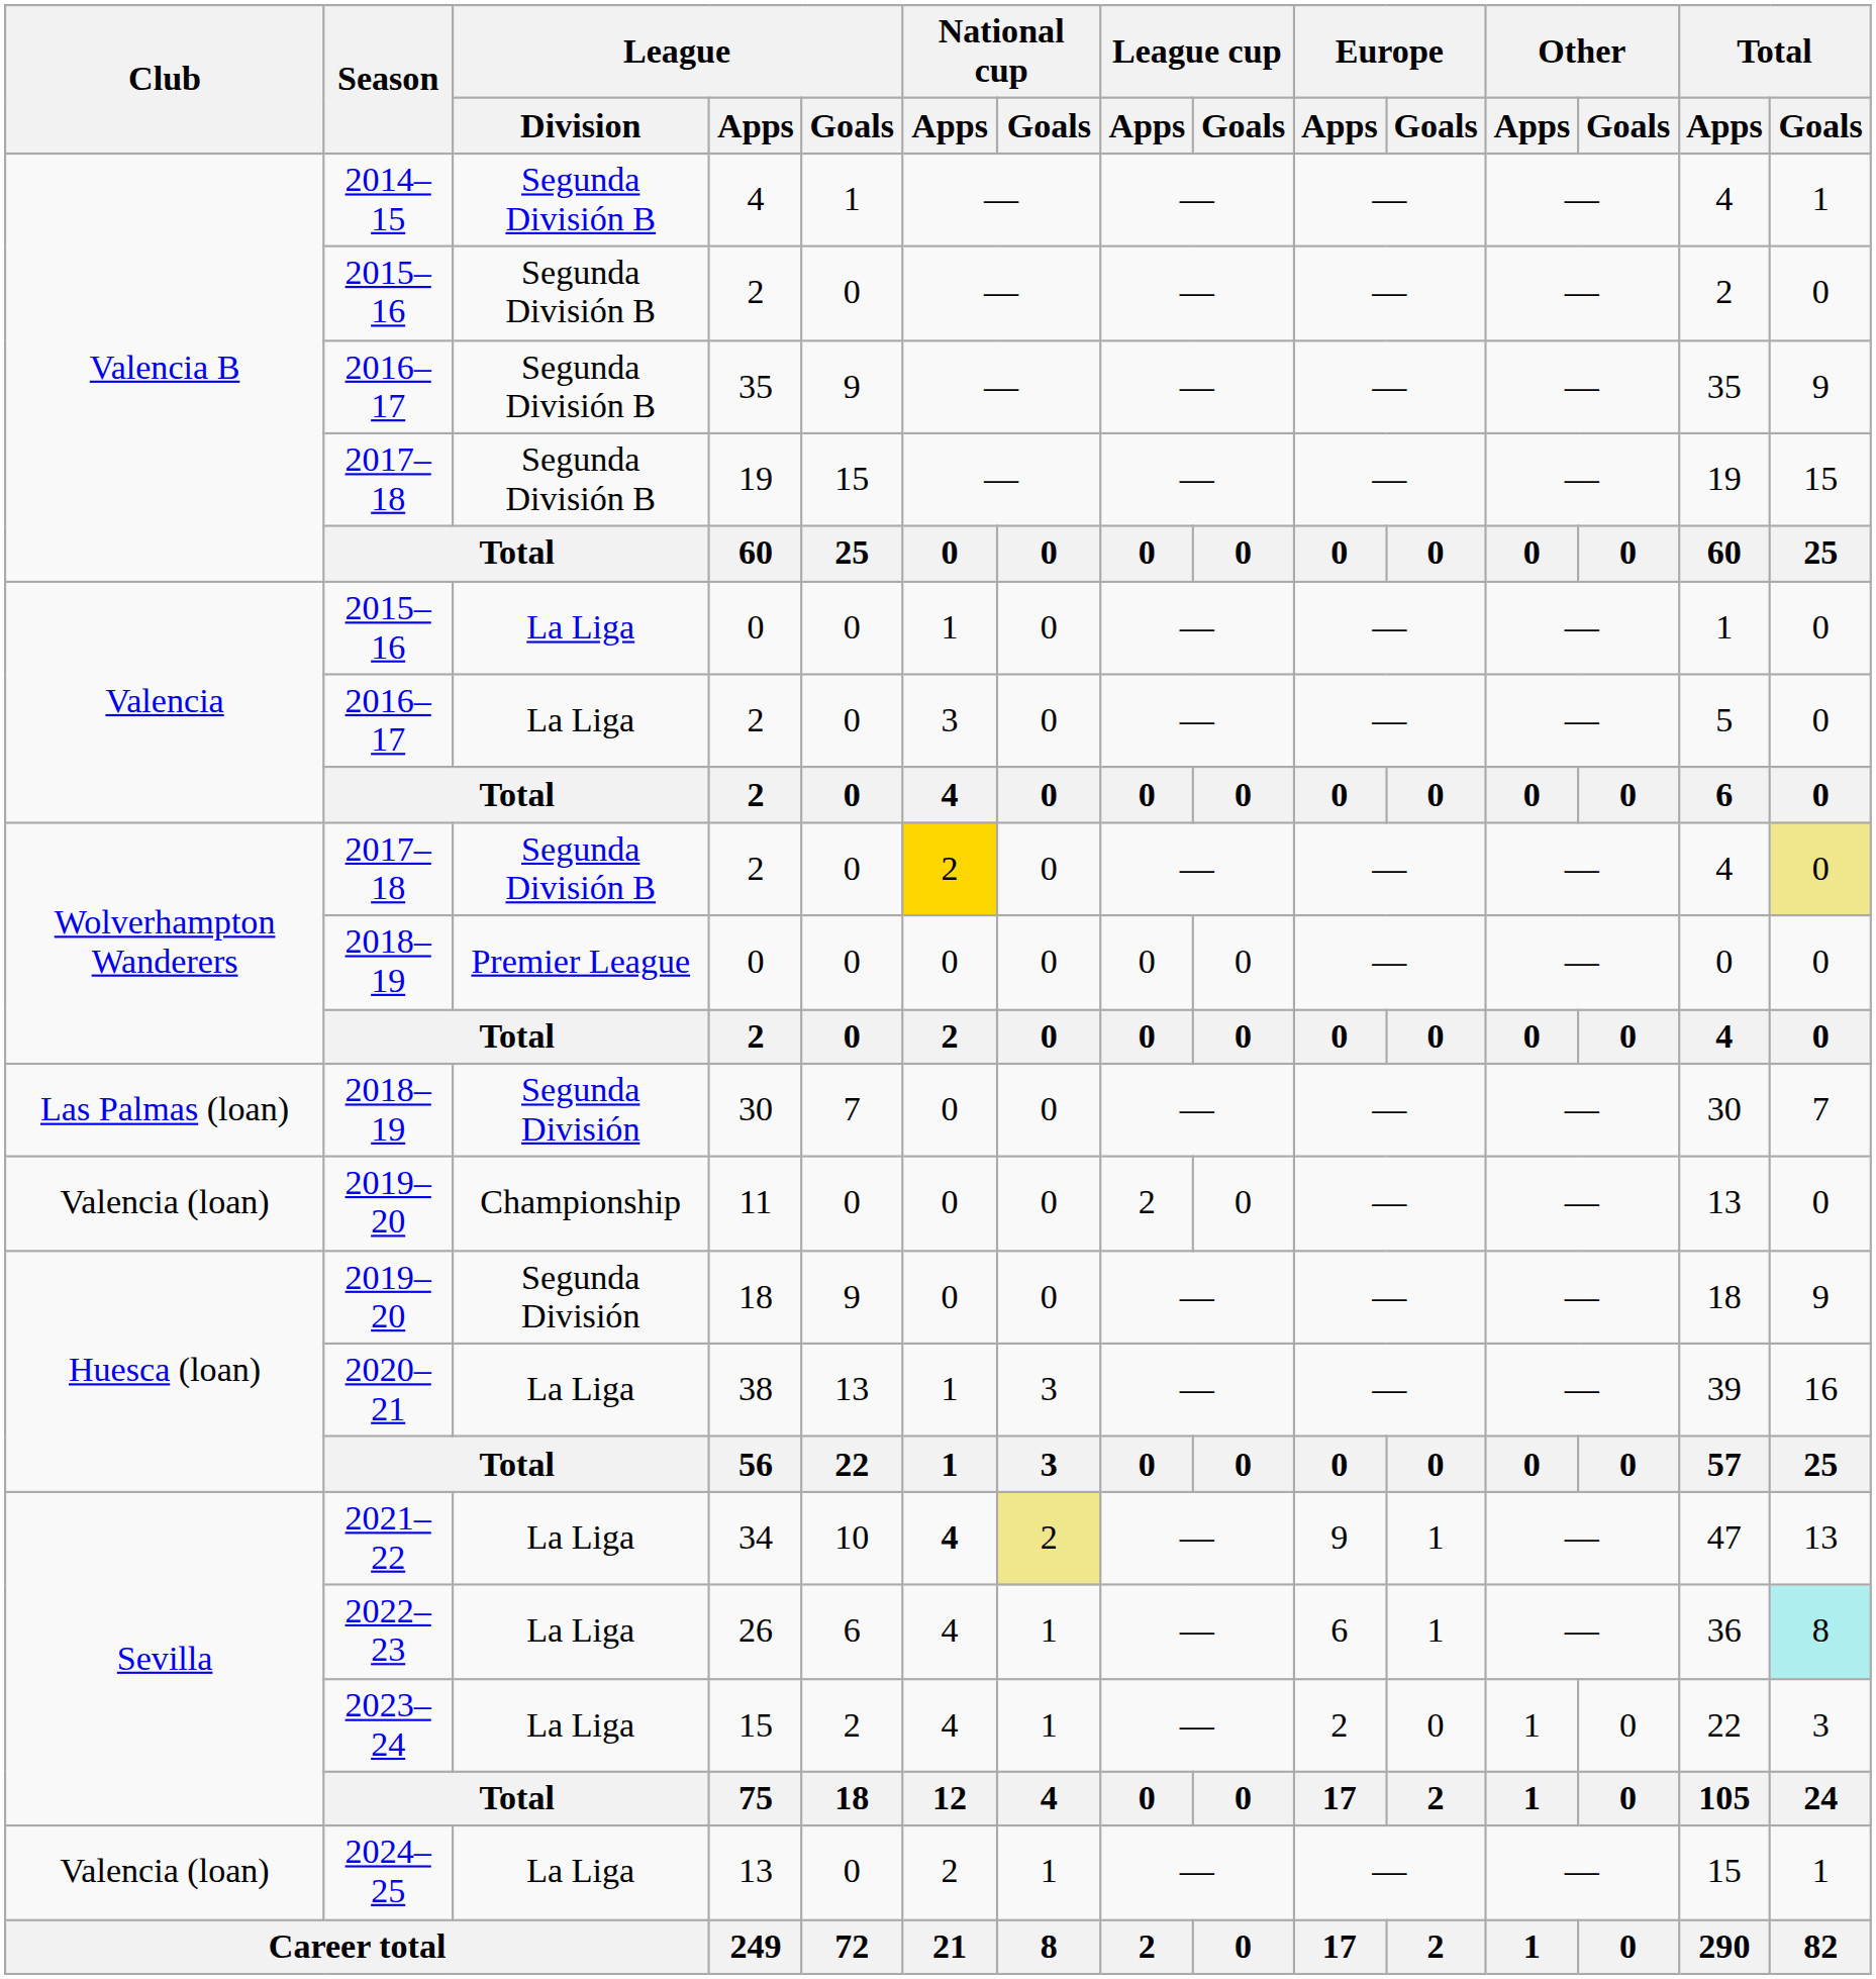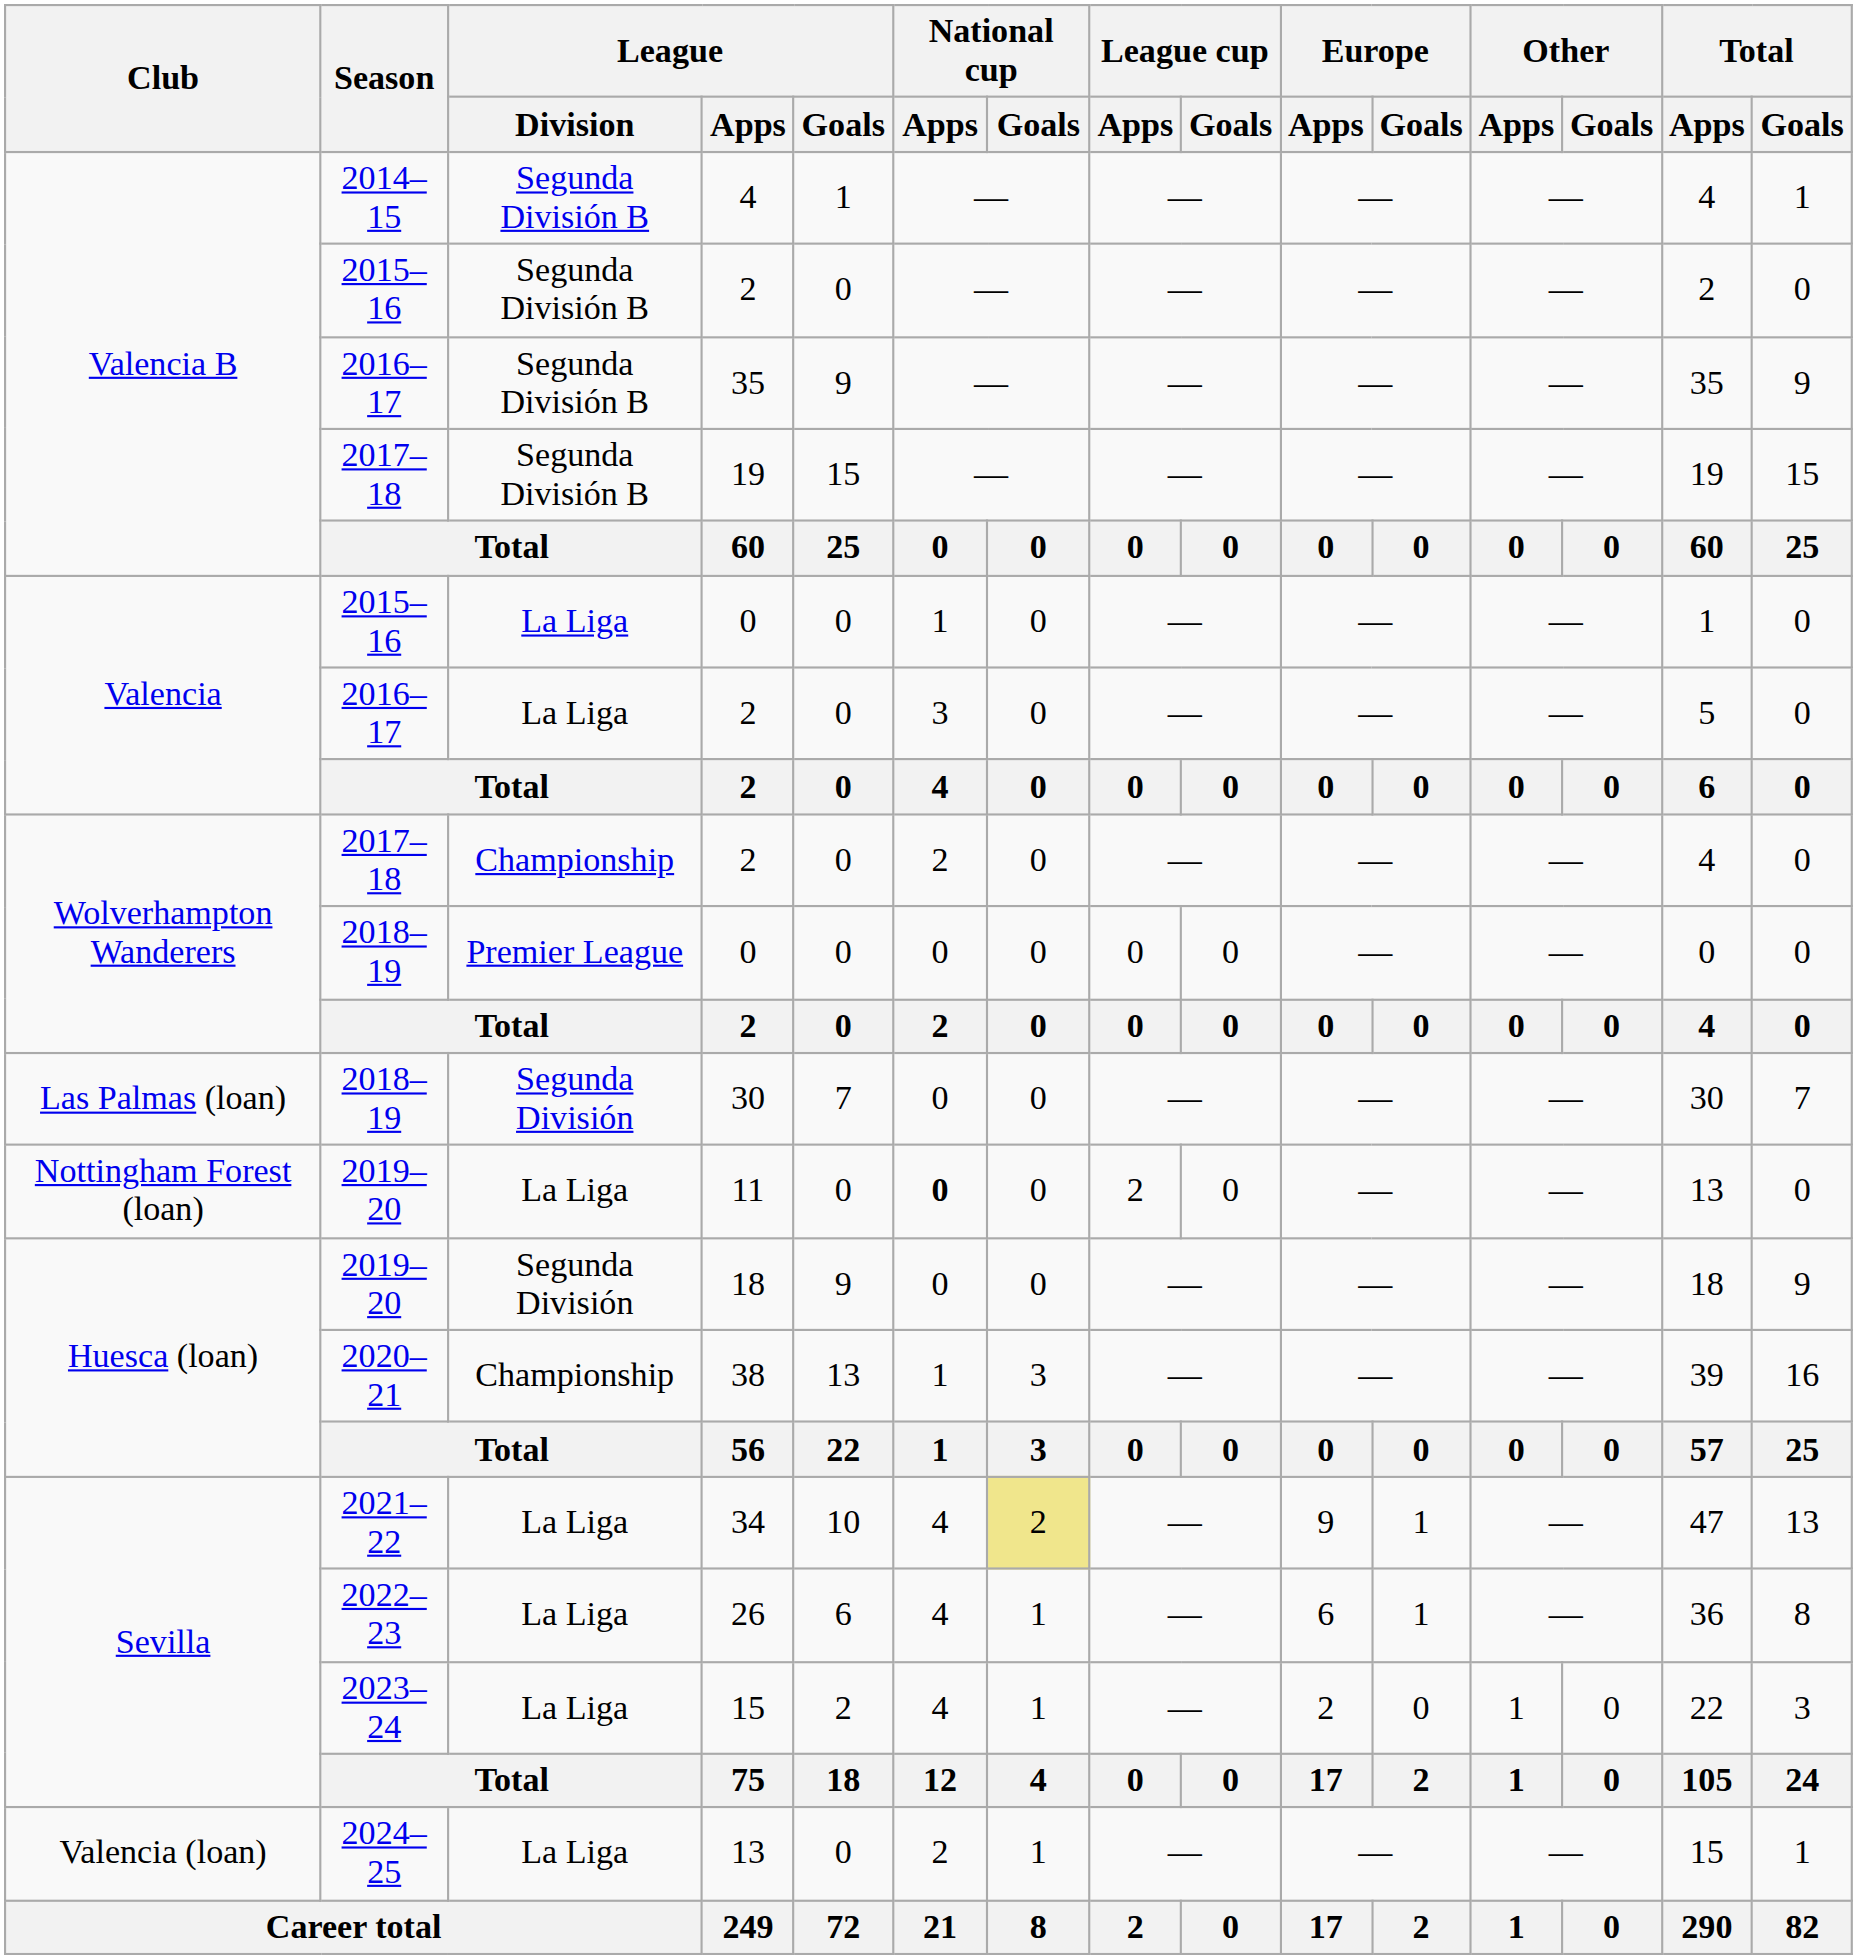 <table class="wikitable" style="text-align: center">
 <tr>
 <th rowspan="2">Club</th>
 <th rowspan="2">Season</th>
 <th colspan="3">League</th>
 <th colspan="2">National cup</th>
 <th colspan="2">League cup</th>
 <th colspan="2">Europe</th>
 <th colspan="2">Other</th>
 <th colspan="2">Total</th>
 </tr>
 <tr>
 <th>Division</th>
 <th>Apps</th>
 <th>Goals</th>
 <th>Apps</th>
 <th>Goals</th>
 <th>Apps</th>
 <th>Goals</th>
 <th>Apps</th>
 <th>Goals</th>
 <th>Apps</th>
 <th>Goals</th>
 <th>Apps</th>
 <th>Goals</th>
 </tr>
 <tr>
 <td rowspan="5"><a href='#'>Valencia B</a></td>
 <td><a href='#'>2014–15</a></td>
 <td><a href='#'>Segunda División B</a></td>
 <td>4</td>
 <td>1</td>
 <td colspan="2">—</td>
 <td colspan="2">—</td>
 <td colspan="2">—</td>
 <td colspan="2">—</td>
 <td>4</td>
 <td>1</td>
 </tr>
 <tr>
 <td><a href='#'>2015–16</a></td>
 <td>Segunda División B</td>
 <td>2</td>
 <td>0</td>
 <td colspan="2">—</td>
 <td colspan="2">—</td>
 <td colspan="2">—</td>
 <td colspan="2">—</td>
 <td>2</td>
 <td>0</td>
 </tr>
 <tr>
 <td><a href='#'>2016–17</a></td>
 <td>Segunda División B</td>
 <td>35</td>
 <td>9</td>
 <td colspan="2">—</td>
 <td colspan="2">—</td>
 <td colspan="2">—</td>
 <td colspan="2">—</td>
 <td>35</td>
 <td>9</td>
 </tr>
 <tr>
 <td><a href='#'>2017–18</a></td>
 <td>Segunda División B</td>
 <td>19</td>
 <td>15</td>
 <td colspan="2">—</td>
 <td colspan="2">—</td>
 <td colspan="2">—</td>
 <td colspan="2">—</td>
 <td>19</td>
 <td>15</td>
 </tr>
 <tr>
 <th colspan="2">Total</th>
 <th>60</th>
 <th>25</th>
 <th>0</th>
 <th>0</th>
 <th>0</th>
 <th>0</th>
 <th>0</th>
 <th>0</th>
 <th>0</th>
 <th>0</th>
 <th>60</th>
 <th>25</th>
 </tr>
 <tr>
 <td rowspan="3"><a href='#'>Valencia</a></td>
 <td><a href='#'>2015–16</a></td>
 <td><a href='#'>La Liga</a></td>
 <td>0</td>
 <td>0</td>
 <td>1</td>
 <td>0</td>
 <td colspan="2">—</td>
 <td colspan="2">—</td>
 <td colspan="2">—</td>
 <td>1</td>
 <td>0</td>
 </tr>
 <tr>
 <td><a href='#'>2016–17</a></td>
 <td>La Liga</td>
 <td>2</td>
 <td>0</td>
 <td>3</td>
 <td>0</td>
 <td colspan="2">—</td>
 <td colspan="2">—</td>
 <td colspan="2">—</td>
 <td>5</td>
 <td>0</td>
 </tr>
 <tr>
 <th colspan="2">Total</th>
 <th>2</th>
 <th>0</th>
 <th>4</th>
 <th>0</th>
 <th>0</th>
 <th>0</th>
 <th>0</th>
 <th>0</th>
 <th>0</th>
 <th>0</th>
 <th>6</th>
 <th>0</th>
 </tr>
 <tr>
 <td rowspan="3"><a href='#'>Wolverhampton Wanderers</a></td>
 <td><a href='#'>2017–18</a></td>
-<td><a href='#'>Segunda División B</a></td>
+<td><a href='#'>Championship</a></td>
 <td>2</td>
 <td>0</td>
-<td style="background: gold;">2</td>
+<td>2</td>
 <td>0</td>
 <td colspan="2">—</td>
 <td colspan="2">—</td>
 <td colspan="2">—</td>
 <td>4</td>
-<td style="background: khaki;">0</td>
+<td>0</td>
 </tr>
 <tr>
 <td><a href='#'>2018–19</a></td>
 <td><a href='#'>Premier League</a></td>
 <td>0</td>
 <td>0</td>
 <td>0</td>
 <td>0</td>
 <td>0</td>
 <td>0</td>
 <td colspan="2">—</td>
 <td colspan="2">—</td>
 <td>0</td>
 <td>0</td>
 </tr>
 <tr>
 <th colspan="2">Total</th>
 <th>2</th>
 <th>0</th>
 <th>2</th>
 <th>0</th>
 <th>0</th>
 <th>0</th>
 <th>0</th>
 <th>0</th>
 <th>0</th>
 <th>0</th>
 <th>4</th>
 <th>0</th>
 </tr>
 <tr>
 <td><a href='#'>Las Palmas</a> (loan)</td>
 <td><a href='#'>2018–19</a></td>
 <td><a href='#'>Segunda División</a></td>
 <td>30</td>
 <td>7</td>
 <td>0</td>
 <td>0</td>
 <td colspan="2">—</td>
 <td colspan="2">—</td>
 <td colspan="2">—</td>
 <td>30</td>
 <td>7</td>
 </tr>
 <tr>
-<td>Valencia (loan)</td>
+<td><a href='#'>Nottingham Forest</a> (loan)</td>
 <td><a href='#'>2019–20</a></td>
-<td>Championship</td>
+<td>La Liga</td>
 <td>11</td>
 <td>0</td>
-<td>0</td>
+<td><strong>0</strong></td>
 <td>0</td>
 <td>2</td>
 <td>0</td>
 <td colspan="2">—</td>
 <td colspan="2">—</td>
 <td>13</td>
 <td>0</td>
 </tr>
 <tr>
 <td rowspan="3"><a href='#'>Huesca</a> (loan)</td>
 <td><a href='#'>2019–20</a></td>
 <td>Segunda División</td>
 <td>18</td>
 <td>9</td>
 <td>0</td>
 <td>0</td>
 <td colspan="2">—</td>
 <td colspan="2">—</td>
 <td colspan="2">—</td>
 <td>18</td>
 <td>9</td>
 </tr>
 <tr>
 <td><a href='#'>2020–21</a></td>
-<td>La Liga</td>
+<td>Championship</td>
 <td>38</td>
 <td>13</td>
 <td>1</td>
 <td>3</td>
 <td colspan="2">—</td>
 <td colspan="2">—</td>
 <td colspan="2">—</td>
 <td>39</td>
 <td>16</td>
 </tr>
 <tr>
 <th colspan="2">Total</th>
 <th>56</th>
 <th>22</th>
 <th>1</th>
 <th>3</th>
 <th>0</th>
 <th>0</th>
 <th>0</th>
 <th>0</th>
 <th>0</th>
 <th>0</th>
 <th>57</th>
 <th>25</th>
 </tr>
 <tr>
 <td rowspan="4"><a href='#'>Sevilla</a></td>
 <td><a href='#'>2021–22</a></td>
 <td>La Liga</td>
 <td>34</td>
 <td>10</td>
-<td><strong>4</strong></td>
+<td>4</td>
 <td style="background: khaki;">2</td>
 <td colspan="2">—</td>
 <td>9</td>
 <td>1</td>
 <td colspan="2">—</td>
 <td>47</td>
 <td>13</td>
 </tr>
 <tr>
 <td><a href='#'>2022–23</a></td>
 <td>La Liga</td>
 <td>26</td>
 <td>6</td>
 <td>4</td>
 <td>1</td>
 <td colspan="2">—</td>
 <td>6</td>
 <td>1</td>
 <td colspan="2">—</td>
 <td>36</td>
-<td style="background: paleturquoise;">8</td>
+<td>8</td>
 </tr>
 <tr>
 <td><a href='#'>2023–24</a></td>
 <td>La Liga</td>
 <td>15</td>
 <td>2</td>
 <td>4</td>
 <td>1</td>
 <td colspan="2">—</td>
 <td>2</td>
 <td>0</td>
 <td>1</td>
 <td>0</td>
 <td>22</td>
 <td>3</td>
 </tr>
 <tr>
 <th colspan="2">Total</th>
 <th>75</th>
 <th>18</th>
 <th>12</th>
 <th>4</th>
 <th>0</th>
 <th>0</th>
 <th>17</th>
 <th>2</th>
 <th>1</th>
 <th>0</th>
 <th>105</th>
 <th>24</th>
 </tr>
 <tr>
 <td>Valencia (loan)</td>
 <td><a href='#'>2024–25</a></td>
 <td>La Liga</td>
 <td>13</td>
 <td>0</td>
 <td>2</td>
 <td>1</td>
 <td colspan="2">—</td>
 <td colspan="2">—</td>
 <td colspan="2">—</td>
 <td>15</td>
 <td>1</td>
 </tr>
 <tr>
 <th colspan="3">Career total</th>
 <th>249</th>
 <th>72</th>
 <th>21</th>
 <th>8</th>
 <th>2</th>
 <th>0</th>
 <th>17</th>
 <th>2</th>
 <th>1</th>
 <th>0</th>
 <th>290</th>
 <th>82</th>
 </tr>
 </table>
